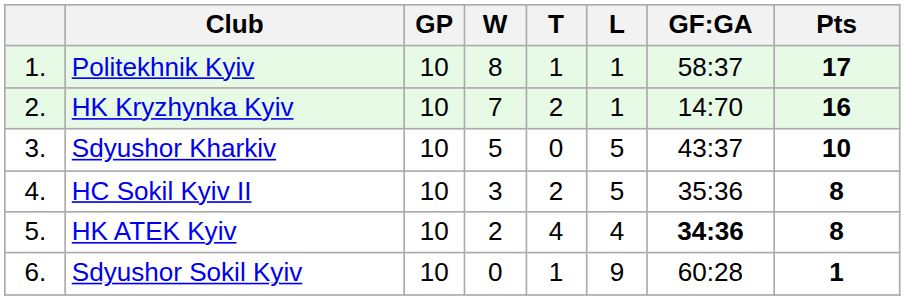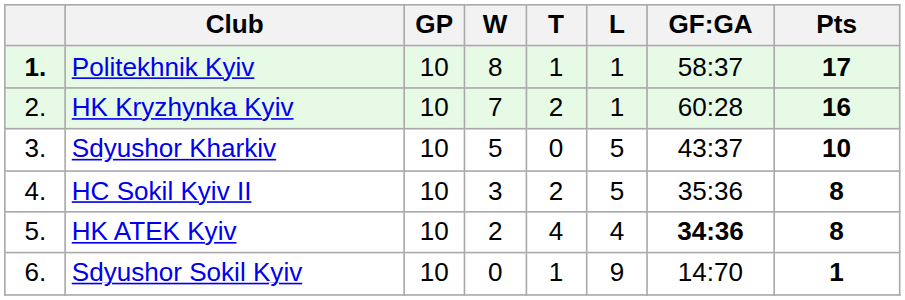 <table class="wikitable">
 <tr>
 <th width="30"></th>
 <th width="200">Club</th>
 <th width="30">GP</th>
 <th width="30">W</th>
 <th width="30">T</th>
 <th width="30">L</th>
 <th width="70">GF:GA</th>
 <th width="70">Pts</th>
 </tr>
 <tr bgcolor="#e6fae6" align="center">
-<td>1.</td>
+<td><strong>1.</strong></td>
 <td align="left"><a href='#'>Politekhnik Kyiv</a></td>
 <td>10</td>
 <td>8</td>
 <td>1</td>
 <td>1</td>
 <td>58:37</td>
 <td><strong>17</strong></td>
 </tr>
 <tr bgcolor="#e6fae6" align="center">
 <td>2.</td>
 <td align="left"><a href='#'>HK Kryzhynka Kyiv</a></td>
 <td>10</td>
 <td>7</td>
 <td>2</td>
 <td>1</td>
-<td>14:70</td>
+<td>60:28</td>
 <td><strong>16</strong></td>
 </tr>
 <tr bgcolor="#FFFFFF" align="center">
 <td>3.</td>
 <td align="left"><a href='#'>Sdyushor Kharkiv</a></td>
 <td>10</td>
 <td>5</td>
 <td>0</td>
 <td>5</td>
 <td>43:37</td>
 <td><strong>10</strong></td>
 </tr>
 <tr bgcolor="#FFFFFF" align="center">
 <td>4.</td>
 <td align="left"><a href='#'>HC Sokil Kyiv II</a></td>
 <td>10</td>
 <td>3</td>
 <td>2</td>
 <td>5</td>
 <td>35:36</td>
 <td><strong>8</strong></td>
 </tr>
 <tr bgcolor="#FFFFFF" align="center">
 <td>5.</td>
 <td align="left"><a href='#'>HK ATEK Kyiv</a></td>
 <td>10</td>
 <td>2</td>
 <td>4</td>
 <td>4</td>
 <td><strong>34:36</strong></td>
 <td><strong>8</strong></td>
 </tr>
 <tr bgcolor="#FFFFFF" align="center">
 <td>6.</td>
 <td align="left"><a href='#'>Sdyushor Sokil Kyiv</a></td>
 <td>10</td>
 <td>0</td>
 <td>1</td>
 <td>9</td>
-<td>60:28</td>
+<td>14:70</td>
 <td><strong>1</strong></td>
 </tr>
 </table>
